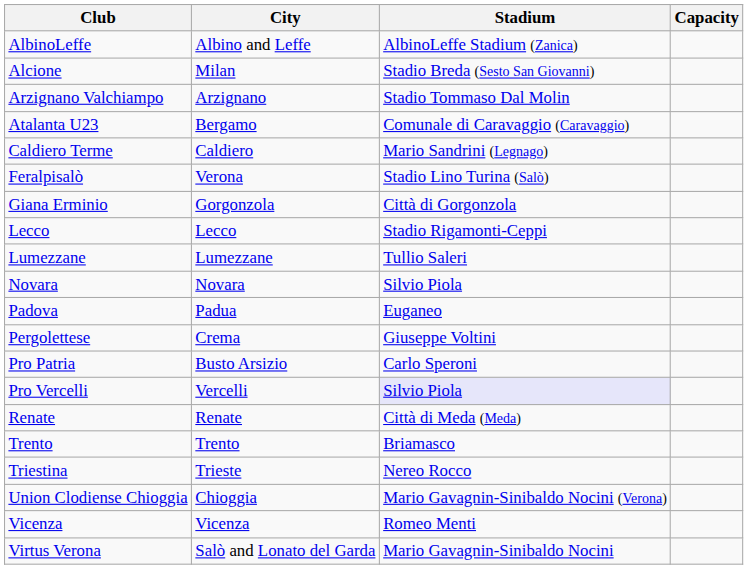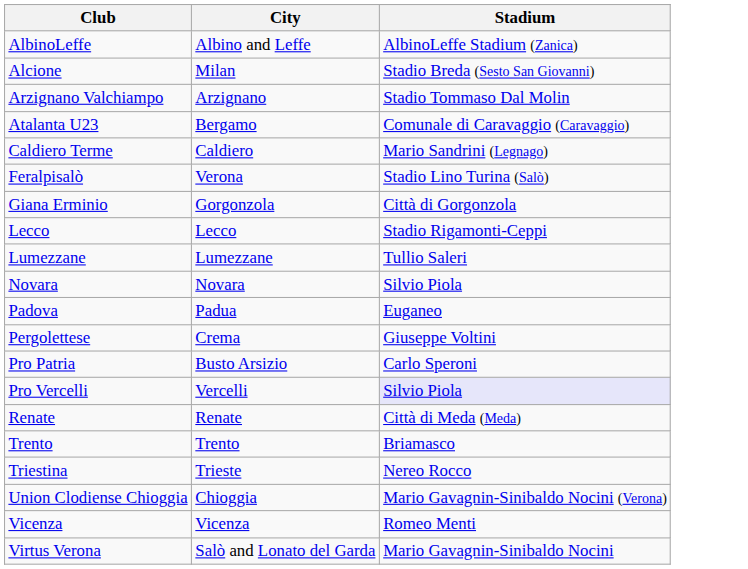 <table class="wikitable sortable">
 <tr>
 <th>Club</th>
 <th>City</th>
 <th>Stadium</th>
-<th>Capacity</th>
 </tr>
 <tr>
 <td><a href='#'>AlbinoLeffe</a></td>
 <td><a href='#'>Albino</a> and <a href='#'>Leffe</a></td>
 <td><a href='#'>AlbinoLeffe Stadium</a> <small>(<a href='#'>Zanica</a>)</small></td>
-<td></td>
 </tr>
 <tr>
 <td><a href='#'>Alcione</a></td>
 <td><a href='#'>Milan</a></td>
 <td><a href='#'>Stadio Breda</a> <small>(<a href='#'>Sesto San Giovanni</a>)</small></td>
-<td></td>
 </tr>
 <tr>
 <td><a href='#'>Arzignano Valchiampo</a></td>
 <td><a href='#'>Arzignano</a></td>
 <td><a href='#'>Stadio Tommaso Dal Molin</a></td>
-<td></td>
 </tr>
 <tr>
 <td><a href='#'>Atalanta U23</a></td>
 <td><a href='#'>Bergamo</a></td>
 <td><a href='#'>Comunale di Caravaggio</a> <small>(<a href='#'>Caravaggio</a>)</small></td>
-<td></td>
 </tr>
 <tr>
 <td><a href='#'>Caldiero Terme</a></td>
 <td><a href='#'>Caldiero</a></td>
 <td><a href='#'>Mario Sandrini</a> <small>(<a href='#'>Legnago</a>)</small></td>
-<td></td>
 </tr>
 <tr>
 <td><a href='#'>Feralpisalò</a></td>
 <td><a href='#'>Verona</a></td>
 <td><a href='#'>Stadio Lino Turina</a> <small>(<a href='#'>Salò</a>)</small></td>
-<td></td>
 </tr>
 <tr>
 <td><a href='#'>Giana Erminio</a></td>
 <td><a href='#'>Gorgonzola</a></td>
 <td><a href='#'>Città di Gorgonzola</a></td>
-<td></td>
 </tr>
 <tr>
 <td><a href='#'>Lecco</a></td>
 <td><a href='#'>Lecco</a></td>
 <td><a href='#'>Stadio Rigamonti-Ceppi</a></td>
-<td></td>
 </tr>
 <tr>
 <td><a href='#'>Lumezzane</a></td>
 <td><a href='#'>Lumezzane</a></td>
 <td><a href='#'>Tullio Saleri</a></td>
-<td></td>
 </tr>
 <tr>
 <td><a href='#'>Novara</a></td>
 <td><a href='#'>Novara</a></td>
 <td><a href='#'>Silvio Piola</a></td>
-<td></td>
 </tr>
 <tr>
 <td><a href='#'>Padova</a></td>
 <td><a href='#'>Padua</a></td>
 <td><a href='#'>Euganeo</a></td>
-<td></td>
 </tr>
 <tr>
 <td><a href='#'>Pergolettese</a></td>
 <td><a href='#'>Crema</a></td>
 <td><a href='#'>Giuseppe Voltini</a></td>
-<td></td>
 </tr>
 <tr>
 <td><a href='#'>Pro Patria</a></td>
 <td><a href='#'>Busto Arsizio</a></td>
 <td><a href='#'>Carlo Speroni</a></td>
-<td></td>
 </tr>
 <tr>
 <td><a href='#'>Pro Vercelli</a></td>
 <td><a href='#'>Vercelli</a></td>
 <td style="background: lavender;"><a href='#'>Silvio Piola</a></td>
-<td></td>
 </tr>
 <tr>
 <td><a href='#'>Renate</a></td>
 <td><a href='#'>Renate</a></td>
 <td><a href='#'>Città di Meda</a> <small>(<a href='#'>Meda</a>)</small></td>
-<td></td>
 </tr>
 <tr>
 <td><a href='#'>Trento</a></td>
 <td><a href='#'>Trento</a></td>
 <td><a href='#'>Briamasco</a></td>
-<td></td>
 </tr>
 <tr>
 <td><a href='#'>Triestina</a></td>
 <td><a href='#'>Trieste</a></td>
 <td><a href='#'>Nereo Rocco</a></td>
-<td></td>
 </tr>
 <tr>
 <td><a href='#'>Union Clodiense Chioggia</a></td>
 <td><a href='#'>Chioggia</a></td>
 <td><a href='#'>Mario Gavagnin-Sinibaldo Nocini</a> <small>(<a href='#'>Verona</a>)</small></td>
-<td></td>
 </tr>
 <tr>
 <td><a href='#'>Vicenza</a></td>
 <td><a href='#'>Vicenza</a></td>
 <td><a href='#'>Romeo Menti</a></td>
-<td></td>
 </tr>
 <tr>
 <td><a href='#'>Virtus Verona</a></td>
 <td><a href='#'>Salò</a> and <a href='#'>Lonato del Garda</a></td>
 <td><a href='#'>Mario Gavagnin-Sinibaldo Nocini</a></td>
-<td></td>
 </tr>
 </table>
